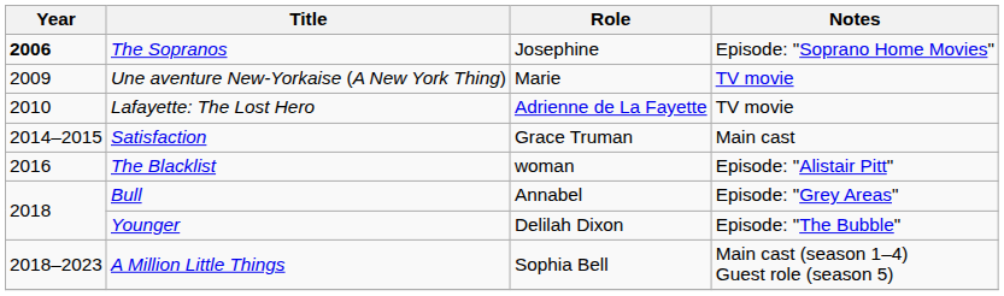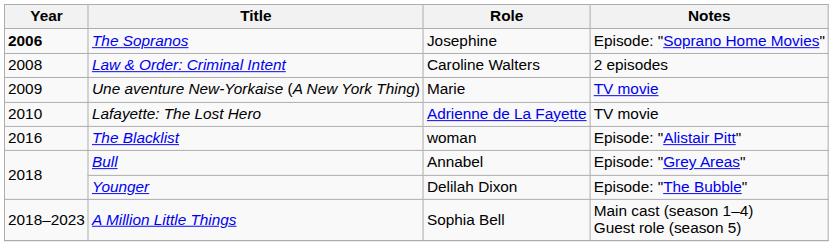 <table class="wikitable sortable plainrowheaders">
 <tr>
 <th scope="col">Year</th>
 <th scope="col">Title</th>
 <th scope="col">Role</th>
 <th scope="col" class="unsortable">Notes</th>
 </tr>
 <tr>
 <td><strong>2006</strong></td>
 <td><em><a href='#'>The Sopranos</a></em></td>
 <td>Josephine</td>
 <td>Episode: "<a href='#'>Soprano Home Movies</a>"</td>
 </tr>
 <tr>
+<td>2008</td>
+<td><em><a href='#'>Law & Order: Criminal Intent</a></em></td>
+<td>Caroline Walters</td>
+<td>2 episodes</td>
+</tr>
+<tr>
 <td>2009</td>
 <td><em>Une aventure New-Yorkaise</em> (<em>A New York Thing</em>)</td>
 <td>Marie</td>
 <td><a href='#'>TV movie</a></td>
 </tr>
 <tr>
 <td>2010</td>
 <td><em>Lafayette: The Lost Hero</em></td>
 <td><a href='#'>Adrienne de La Fayette</a></td>
 <td>TV movie</td>
-</tr>
-<tr>
-<td>2014–2015</td>
-<td><em><a href='#'>Satisfaction</a></em></td>
-<td>Grace Truman</td>
-<td>Main cast</td>
 </tr>
 <tr>
 <td>2016</td>
 <td><em><a href='#'>The Blacklist</a></em></td>
 <td>woman</td>
 <td>Episode: "<a href='#'>Alistair Pitt</a>"</td>
 </tr>
 <tr>
 <td rowspan="2">2018</td>
 <td><em><a href='#'>Bull</a></em></td>
 <td>Annabel</td>
 <td>Episode: "<a href='#'>Grey Areas</a>"</td>
 </tr>
 <tr>
 <td><a href='#'><em>Younger</em></a></td>
 <td>Delilah Dixon</td>
 <td>Episode: "<a href='#'>The Bubble</a>"</td>
 </tr>
 <tr>
 <td>2018–2023</td>
 <td><em><a href='#'>A Million Little Things</a></em></td>
 <td>Sophia Bell</td>
 <td>Main cast (season 1–4)<br>Guest role (season 5)</td>
 </tr>
 <tr>
 </tr>
 </table>
